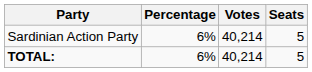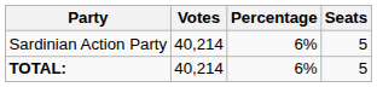 <table class="wikitable mw-collapsible" style="text-align:right">
 <tr>
 <th>Party</th>
+<th>Votes</th>
 <th>Percentage</th>
-<th>Votes</th>
 <th>Seats</th>
 </tr>
 <tr>
 <td style="text-align:left;">Sardinian Action Party</td>
+<td>40,214</td>
 <td>6%</td>
-<td>40,214</td>
 <td>5</td>
 </tr>
 <tr>
 <td style="text-align:left;"><strong>TOTAL:</strong></td>
+<td>40,214</td>
 <td>6%</td>
-<td>40,214</td>
 <td>5</td>
 </tr>
 </table>
